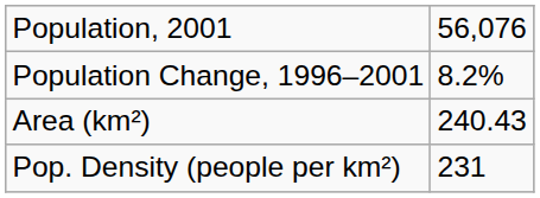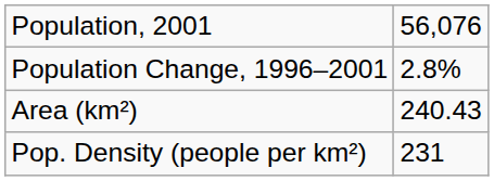 <table class="wikitable">
 <tr>
 <td>Population, 2001</td>
 <td>56,076</td>
 </tr>
 <tr>
 <td>Population Change, 1996–2001</td>
-<td>8.2%</td>
+<td>2.8%</td>
 </tr>
 <tr>
 <td>Area (km²)</td>
 <td>240.43</td>
 </tr>
 <tr>
 <td>Pop. Density (people per km²)</td>
 <td>231</td>
 </tr>
 </table>
